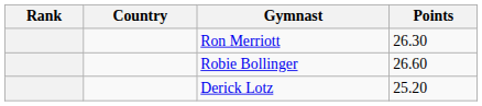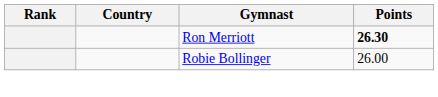 <table class="wikitable" width=500>
 <tr bgcolor="#efefef">
 <th>Rank</th>
 <th>Country</th>
 <th>Gymnast</th>
 <th>Points</th>
 </tr>
 <tr>
 <th></th>
 <td></td>
 <td><a href='#'>Ron Merriott</a></td>
-<td>26.30</td>
+<td><strong>26.30</strong></td>
 </tr>
 <tr>
 <th></th>
 <td></td>
 <td><a href='#'>Robie Bollinger</a></td>
-<td>26.60</td>
-</tr>
-<tr>
-<th></th>
-<td></td>
-<td><a href='#'>Derick Lotz</a></td>
-<td>25.20</td>
+<td>26.00</td>
 </tr>
 </table>
